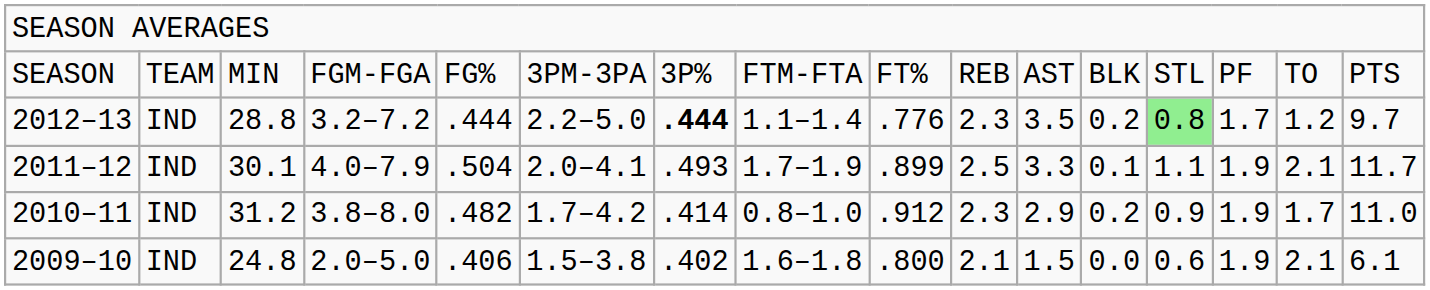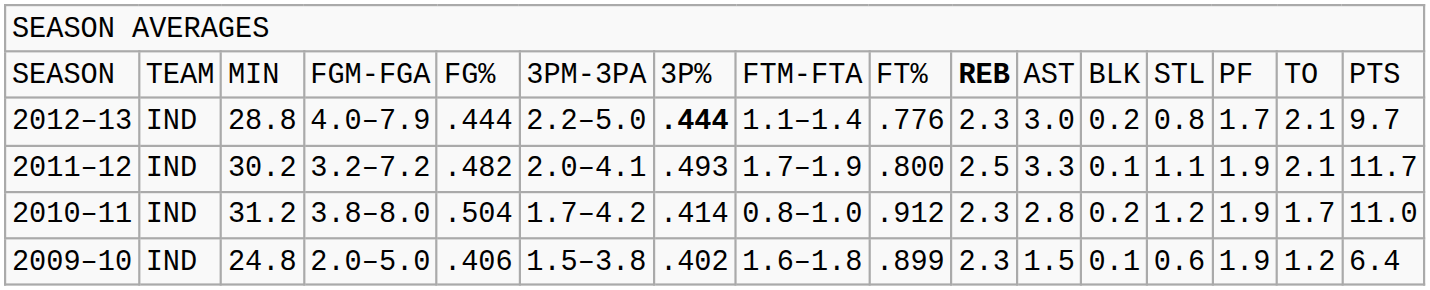 <table class="wikitable">
 <tr>
 <td colspan="16">SEASON AVERAGES</td>
 </tr>
 <tr>
 <td>SEASON</td>
 <td>TEAM</td>
 <td>MIN</td>
 <td>FGM-FGA</td>
 <td>FG%</td>
 <td>3PM-3PA</td>
 <td>3P%</td>
 <td>FTM-FTA</td>
 <td>FT%</td>
-<td>REB</td>
+<td><strong>REB</strong></td>
 <td>AST</td>
 <td>BLK</td>
 <td>STL</td>
 <td>PF</td>
 <td>TO</td>
 <td>PTS</td>
 </tr>
 <tr>
 <td>2012–13</td>
 <td>IND</td>
 <td>28.8</td>
-<td>3.2–7.2</td>
+<td>4.0–7.9</td>
 <td>.444</td>
 <td>2.2–5.0</td>
 <td><strong>.444</strong></td>
 <td>1.1–1.4</td>
 <td>.776</td>
 <td>2.3</td>
-<td>3.5</td>
+<td>3.0</td>
 <td>0.2</td>
-<td style="background: lightgreen;">0.8</td>
+<td>0.8</td>
 <td>1.7</td>
-<td>1.2</td>
+<td>2.1</td>
 <td>9.7</td>
 </tr>
 <tr>
 <td>2011–12</td>
 <td>IND</td>
-<td>30.1</td>
-<td>4.0–7.9</td>
-<td>.504</td>
+<td>30.2</td>
+<td>3.2–7.2</td>
+<td>.482</td>
 <td>2.0–4.1</td>
 <td>.493</td>
 <td>1.7–1.9</td>
-<td>.899</td>
+<td>.800</td>
 <td>2.5</td>
 <td>3.3</td>
 <td>0.1</td>
 <td>1.1</td>
 <td>1.9</td>
 <td>2.1</td>
 <td>11.7</td>
 </tr>
 <tr>
 <td>2010–11</td>
 <td>IND</td>
 <td>31.2</td>
 <td>3.8–8.0</td>
-<td>.482</td>
+<td>.504</td>
 <td>1.7–4.2</td>
 <td>.414</td>
 <td>0.8–1.0</td>
 <td>.912</td>
 <td>2.3</td>
-<td>2.9</td>
+<td>2.8</td>
 <td>0.2</td>
-<td>0.9</td>
+<td>1.2</td>
 <td>1.9</td>
 <td>1.7</td>
 <td>11.0</td>
 </tr>
 <tr>
 <td>2009–10</td>
 <td>IND</td>
 <td>24.8</td>
 <td>2.0–5.0</td>
 <td>.406</td>
 <td>1.5–3.8</td>
 <td>.402</td>
 <td>1.6–1.8</td>
-<td>.800</td>
-<td>2.1</td>
+<td>.899</td>
+<td>2.3</td>
 <td>1.5</td>
-<td>0.0</td>
+<td>0.1</td>
 <td>0.6</td>
 <td>1.9</td>
-<td>2.1</td>
-<td>6.1</td>
+<td>1.2</td>
+<td>6.4</td>
 </tr>
 </table>
